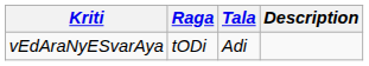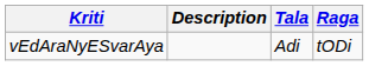 <table class="wikitable">
 <tr>
 <th><em><a href='#'>Kriti</a></em></th>
+<th><em>Description</em></th>
+<th><em><a href='#'>Tala</a></em></th>
 <th><em><a href='#'>Raga</a></em></th>
-<th><em><a href='#'>Tala</a></em></th>
-<th><em>Description</em></th>
 </tr>
 <tr>
 <td><em>vEdAraNyESvarAya</em></td>
+<td></td>
+<td><em>Adi</em></td>
 <td><em>tODi</em></td>
-<td><em>Adi</em></td>
-<td></td>
 </tr>
 </table>
